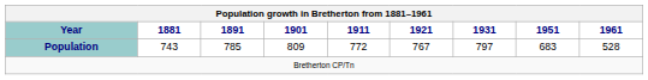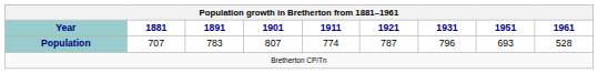 <table class="wikitable" style="font-size:90%; width:70%; border:0; text-align:center; line-height:120%;">
 <tr>
 <th colspan="12" style="text-align:center;font-size:90%;">Population growth in Bretherton from 1881–1961</th>
 </tr>
 <tr>
 <th style="background:#9cc; color:navy; height:17px;">Year</th>
 <th style="background:#fff; color:navy;">1881</th>
 <th style="background:#fff; color:navy;">1891</th>
 <th style="background:#fff; color:navy;">1901</th>
 <th style="background:#fff; color:navy;">1911</th>
 <th style="background:#fff; color:navy;">1921</th>
 <th style="background:#fff; color:navy;">1931</th>
 <th style="background:#fff; color:navy;">1951</th>
 <th style="background:#fff; color:navy;">1961</th>
 </tr>
 <tr style="text-align:center;">
 <th style="background:#9cc; color:navy; height:17px;">Population</th>
-<td style="background:#fff; color:black;">743</td>
-<td style="background:#fff; color:black;">785</td>
-<td style="background:#fff; color:black;">809</td>
-<td style="background:#fff; color:black;">772</td>
-<td style="background:#fff; color:black;">767</td>
-<td style="background:#fff; color:black;">797</td>
-<td style="background:#fff; color:black;">683</td>
+<td style="background:#fff; color:black;">707</td>
+<td style="background:#fff; color:black;">783</td>
+<td style="background:#fff; color:black;">807</td>
+<td style="background:#fff; color:black;">774</td>
+<td style="background:#fff; color:black;">787</td>
+<td style="background:#fff; color:black;">796</td>
+<td style="background:#fff; color:black;">693</td>
 <td style="background:#fff; color:black;">528</td>
 </tr>
 <tr>
 <td colspan="12" style="text-align:center;font-size:90%;"><small>Bretherton CP/Tn</small></td>
 </tr>
 </table>
